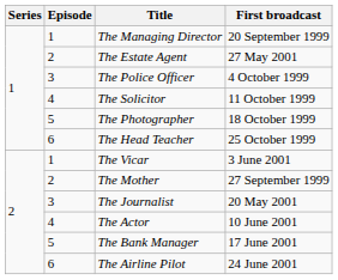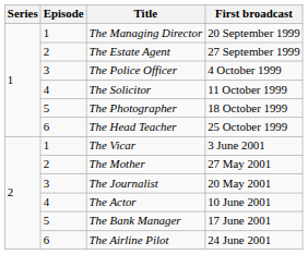 <table class="wikitable">
 <tr>
 <th>Series</th>
 <th>Episode</th>
 <th>Title</th>
 <th>First broadcast</th>
 </tr>
 <tr>
 <td rowspan="6">1</td>
 <td>1</td>
 <td><em>The Managing Director</em></td>
 <td>20 September 1999</td>
 </tr>
 <tr>
 <td>2</td>
 <td><em>The Estate Agent</em></td>
-<td>27 May 2001</td>
+<td>27 September 1999</td>
 </tr>
 <tr>
 <td>3</td>
 <td><em>The Police Officer</em></td>
 <td>4 October 1999</td>
 </tr>
 <tr>
 <td>4</td>
 <td><em>The Solicitor</em></td>
 <td>11 October 1999</td>
 </tr>
 <tr>
 <td>5</td>
 <td><em>The Photographer</em></td>
 <td>18 October 1999</td>
 </tr>
 <tr>
 <td>6</td>
 <td><em>The Head Teacher</em></td>
 <td>25 October 1999</td>
 </tr>
 <tr>
 <td rowspan="6">2</td>
 <td>1</td>
 <td><em>The Vicar</em></td>
 <td>3 June 2001</td>
 </tr>
 <tr>
 <td>2</td>
 <td><em>The Mother</em></td>
-<td>27 September 1999</td>
+<td>27 May 2001</td>
 </tr>
 <tr>
 <td>3</td>
 <td><em>The Journalist</em></td>
 <td>20 May 2001</td>
 </tr>
 <tr>
 <td>4</td>
 <td><em>The Actor</em></td>
 <td>10 June 2001</td>
 </tr>
 <tr>
 <td>5</td>
 <td><em>The Bank Manager</em></td>
 <td>17 June 2001</td>
 </tr>
 <tr>
 <td>6</td>
 <td><em>The Airline Pilot</em></td>
 <td>24 June 2001</td>
 </tr>
 </table>
